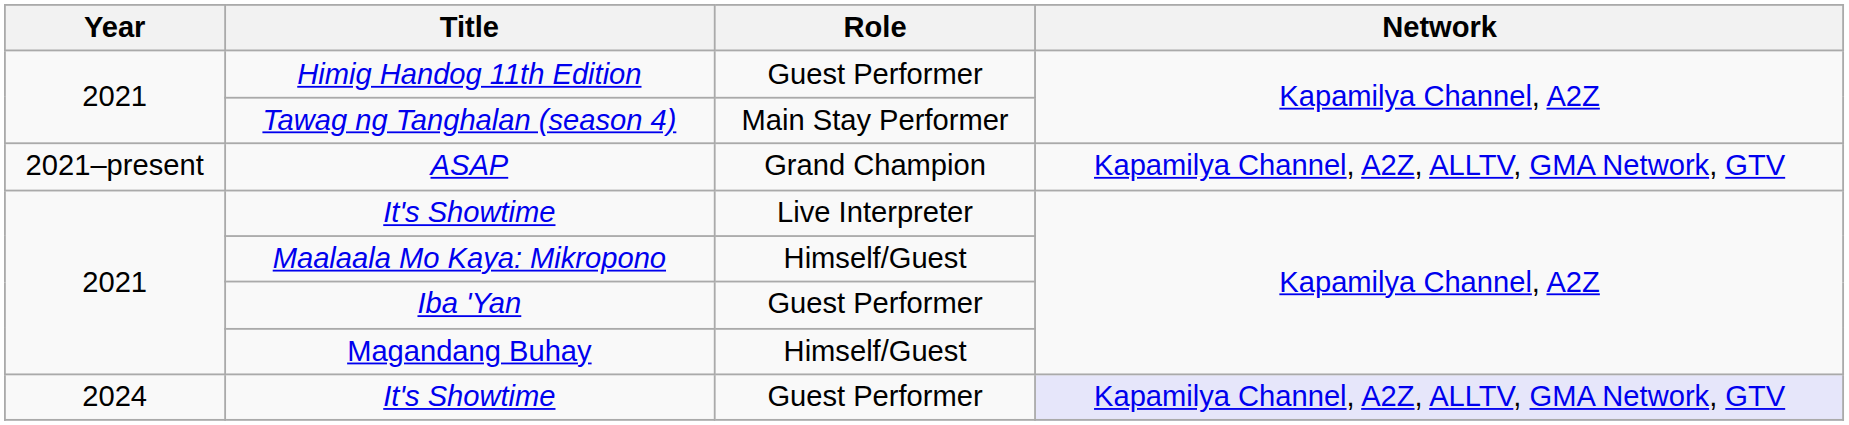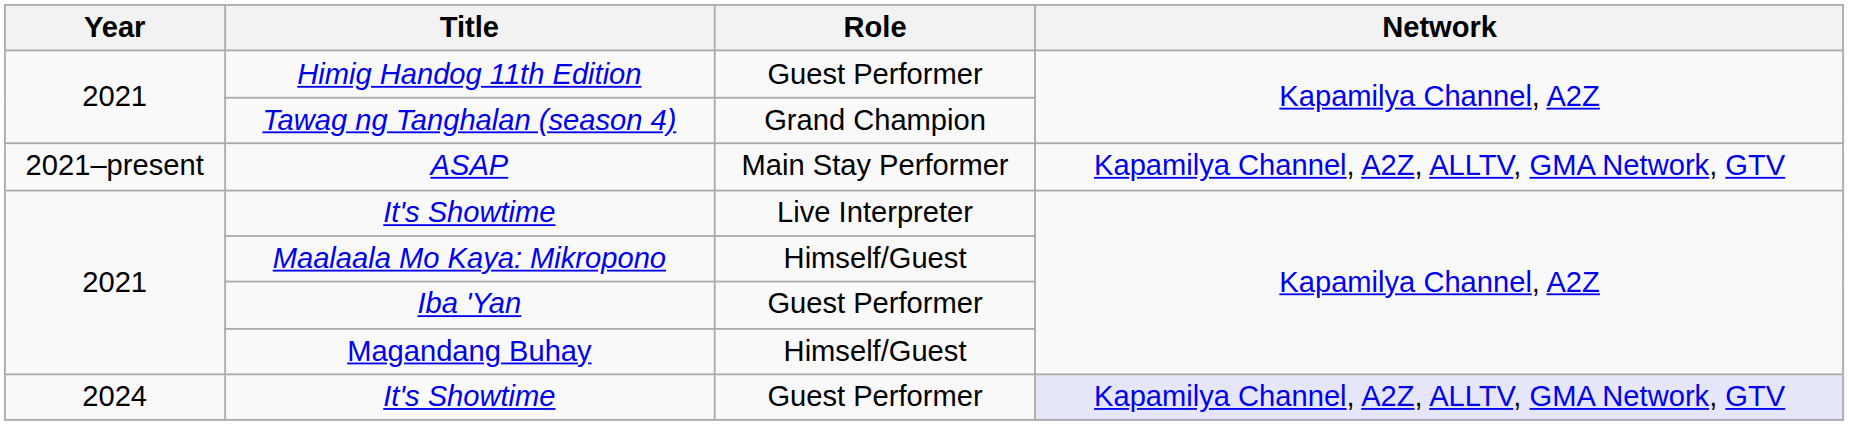 <table class="wikitable sortable" style="text-align:center; font-size:100%; width:80%">
 <tr>
 <th>Year</th>
 <th>Title</th>
 <th>Role</th>
 <th>Network</th>
 </tr>
 <tr>
 <td rowspan="2">2021</td>
 <td><em><a href='#'>Himig Handog 11th Edition</a></em></td>
 <td>Guest Performer</td>
 <td rowspan="2"><a href='#'>Kapamilya Channel</a>, <a href='#'>A2Z</a></td>
 </tr>
 <tr>
 <td><em><a href='#'>Tawag ng Tanghalan (season 4)</a></em></td>
-<td>Main Stay Performer</td>
+<td>Grand Champion</td>
 </tr>
 <tr>
 <td>2021–present</td>
 <td><em><a href='#'>ASAP</a></em></td>
-<td>Grand Champion</td>
+<td>Main Stay Performer</td>
 <td><a href='#'>Kapamilya Channel</a>, <a href='#'>A2Z</a>, <a href='#'>ALLTV</a>, <a href='#'>GMA Network</a>, <a href='#'>GTV</a></td>
 </tr>
 <tr>
 <td rowspan="4">2021</td>
 <td><em><a href='#'>It's Showtime</a></em></td>
 <td>Live Interpreter</td>
 <td rowspan="4"><a href='#'>Kapamilya Channel</a>, <a href='#'>A2Z</a></td>
 </tr>
 <tr>
 <td><em><a href='#'>Maalaala Mo Kaya: Mikropono</a></em></td>
 <td>Himself/Guest</td>
 </tr>
 <tr>
 <td><a href='#'><em>Iba 'Yan</em></a></td>
 <td>Guest Performer</td>
 </tr>
 <tr>
 <td><a href='#'>Magandang Buhay</a></td>
 <td>Himself/Guest</td>
 </tr>
 <tr>
 <td>2024</td>
 <td><em><a href='#'>It's Showtime</a></em></td>
 <td>Guest Performer</td>
 <td style="background: lavender;"><a href='#'>Kapamilya Channel</a>, <a href='#'>A2Z</a>, <a href='#'>ALLTV</a>, <a href='#'>GMA Network</a>, <a href='#'>GTV</a></td>
 </tr>
 </table>
